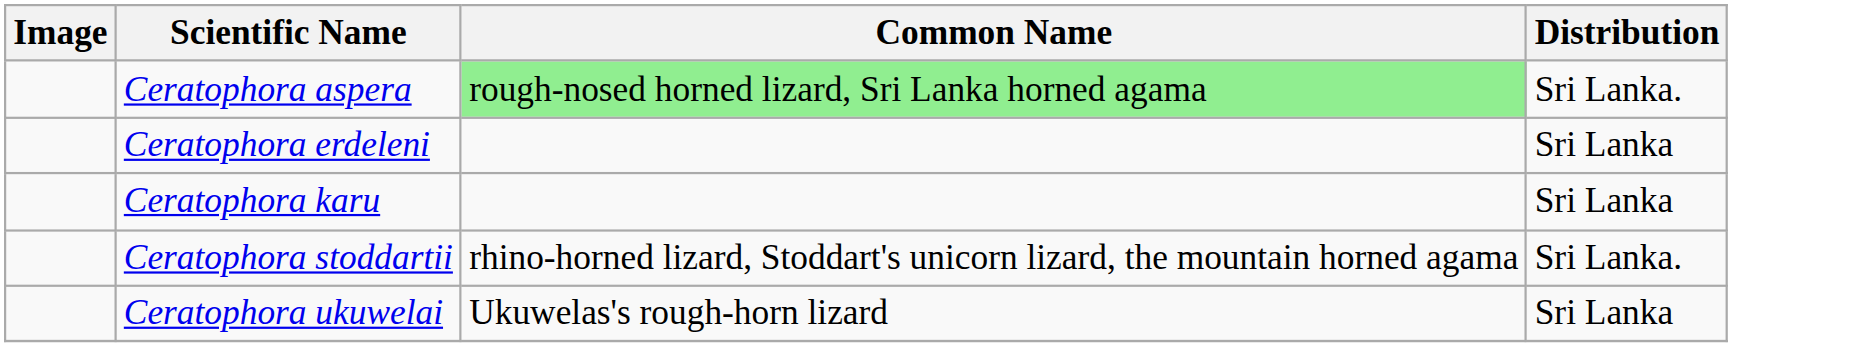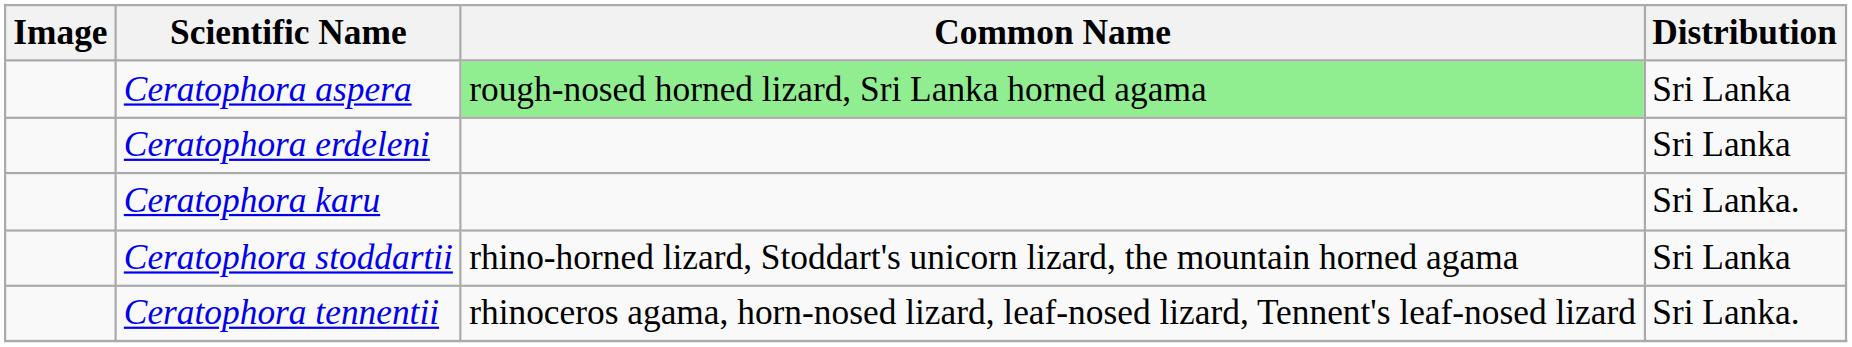 <table class="wikitable">
 <tr>
 <th>Image</th>
 <th>Scientific Name</th>
 <th>Common Name</th>
 <th>Distribution</th>
 </tr>
 <tr>
 <td></td>
 <td><em><a href='#'>Ceratophora aspera</a></em> </td>
 <td style="background: lightgreen;">rough-nosed horned lizard, Sri Lanka horned agama</td>
-<td>Sri Lanka.</td>
+<td>Sri Lanka</td>
 </tr>
 <tr>
 <td></td>
 <td><em><a href='#'>Ceratophora erdeleni</a></em> </td>
 <td></td>
 <td>Sri Lanka</td>
 </tr>
 <tr>
 <td></td>
 <td><em><a href='#'>Ceratophora karu</a></em> </td>
 <td></td>
-<td>Sri Lanka</td>
+<td>Sri Lanka.</td>
 </tr>
 <tr>
 <td></td>
 <td><em><a href='#'>Ceratophora stoddartii</a></em> </td>
 <td>rhino-horned lizard, Stoddart's unicorn lizard, the mountain horned agama</td>
-<td>Sri Lanka.</td>
+<td>Sri Lanka</td>
 </tr>
 <tr>
 <td></td>
-<td><em><a href='#'>Ceratophora ukuwelai</a></em> </td>
-<td>Ukuwelas's rough-horn lizard</td>
-<td>Sri Lanka</td>
+<td><em><a href='#'>Ceratophora tennentii</a></em> </td>
+<td>rhinoceros agama, horn-nosed lizard, leaf-nosed lizard, Tennent's leaf-nosed lizard</td>
+<td>Sri Lanka.</td>
 </tr>
 <tr>
 </tr>
 </table>
